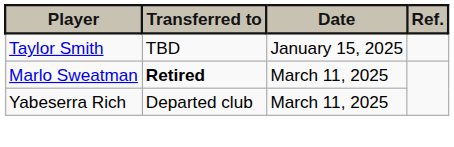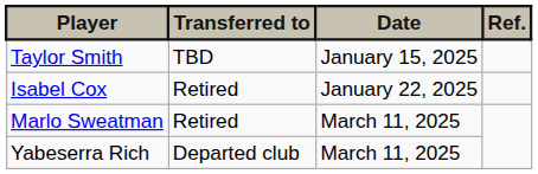 <table class="wikitable" style="text-align:left; font-size:95%;">
 <tr>
 <th style="background:#c8c2b3; color:#131314; border:2px solid #131314;">Player</th>
 <th style="background:#c8c2b3; color:#131314; border:2px solid #131314;">Transferred to</th>
 <th style="background:#c8c2b3; color:#131314; border:2px solid #131314;">Date</th>
 <th style="background:#c8c2b3; color:#131314; border:2px solid #131314;">Ref.</th>
 </tr>
 <tr>
 <td> <a href='#'>Taylor Smith</a></td>
 <td>TBD</td>
 <td>January 15, 2025</td>
 <td align="center"></td>
 </tr>
 <tr>
+<td> <a href='#'>Isabel Cox</a></td>
+<td>Retired</td>
+<td>January 22, 2025</td>
+<td align="center"></td>
+</tr>
+<tr>
 <td> <a href='#'>Marlo Sweatman</a></td>
-<td><strong>Retired</strong></td>
+<td>Retired</td>
 <td>March 11, 2025</td>
 <td rowspan="2"></td>
 </tr>
 <tr>
 <td> Yabeserra Rich</td>
 <td>Departed club</td>
 <td>March 11, 2025</td>
 </tr>
 </table>
